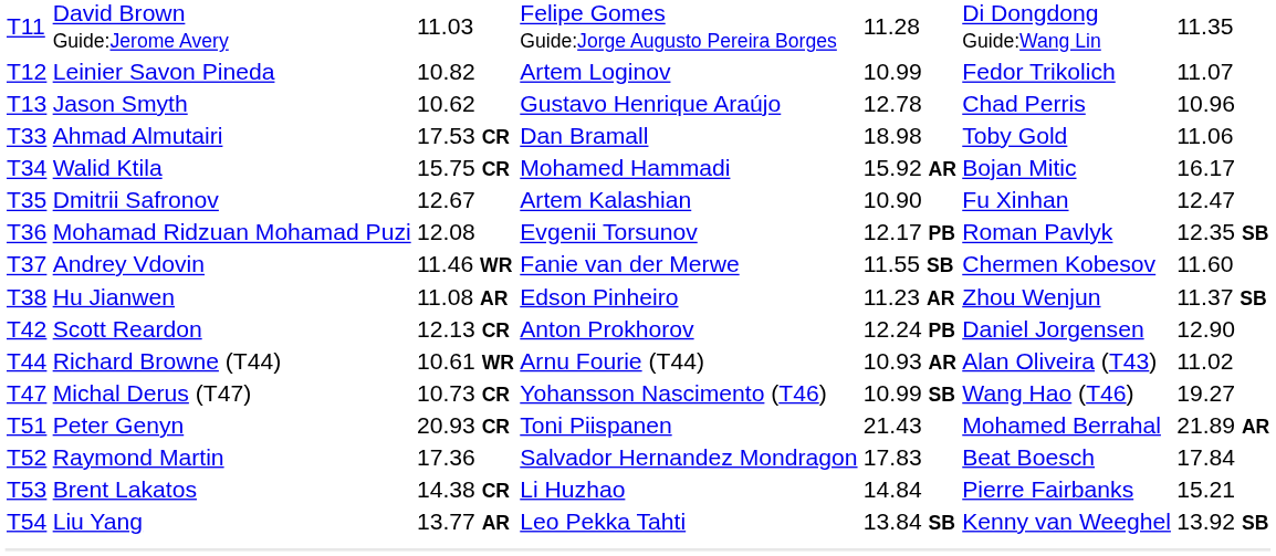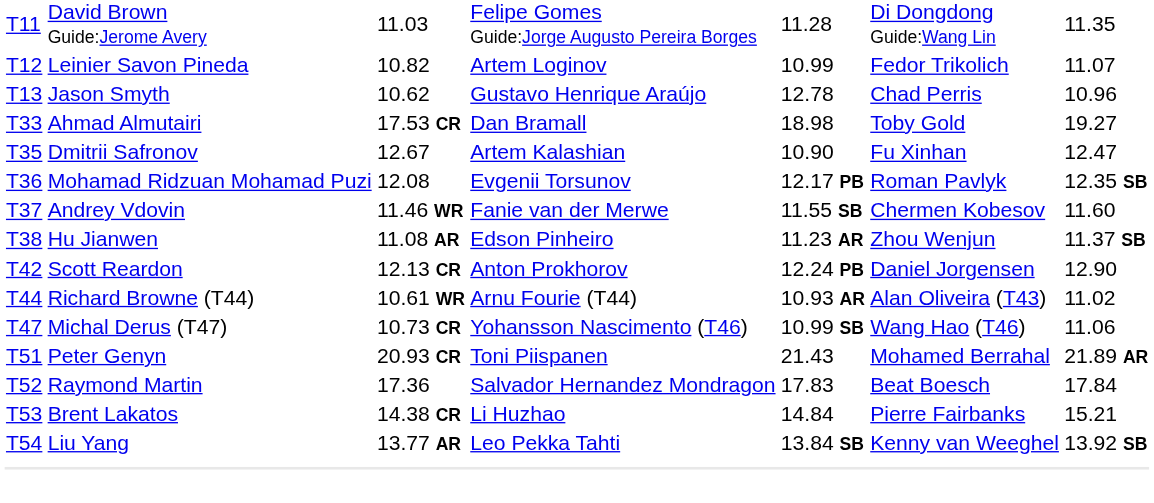 <table>
 <tr>
 <td><a href='#'>T11</a></td>
 <td><a href='#'>David Brown</a><br><small>Guide:<a href='#'>Jerome Avery</a></small><br></td>
 <td>11.03</td>
 <td><a href='#'>Felipe Gomes</a><br><small>Guide:<a href='#'>Jorge Augusto Pereira Borges</a></small><br></td>
 <td>11.28</td>
 <td><a href='#'>Di Dongdong</a><br><small>Guide:<a href='#'>Wang Lin</a></small><br></td>
 <td>11.35</td>
 </tr>
 <tr>
 <td><a href='#'>T12</a></td>
 <td><a href='#'>Leinier Savon Pineda</a><br></td>
 <td>10.82</td>
 <td><a href='#'>Artem Loginov</a><br></td>
 <td>10.99</td>
 <td><a href='#'>Fedor Trikolich</a><br></td>
 <td>11.07</td>
 </tr>
 <tr>
 <td><a href='#'>T13</a></td>
 <td><a href='#'>Jason Smyth</a><br></td>
 <td>10.62</td>
 <td><a href='#'>Gustavo Henrique Araújo</a><br></td>
 <td>12.78</td>
 <td><a href='#'>Chad Perris</a><br></td>
 <td>10.96</td>
 </tr>
 <tr>
 <td><a href='#'>T33</a></td>
 <td><a href='#'>Ahmad Almutairi</a><br></td>
 <td>17.53 <small><strong>CR</strong></small></td>
 <td><a href='#'>Dan Bramall</a><br></td>
 <td>18.98</td>
 <td><a href='#'>Toby Gold</a><br></td>
-<td>11.06</td>
-</tr>
-<tr>
-<td><a href='#'>T34</a></td>
-<td><a href='#'>Walid Ktila</a><br></td>
-<td>15.75 <small><strong>CR</strong></small></td>
-<td><a href='#'>Mohamed Hammadi</a><br></td>
-<td>15.92 <small><strong>AR</strong></small></td>
-<td><a href='#'>Bojan Mitic</a><br></td>
-<td>16.17</td>
+<td>19.27</td>
 </tr>
 <tr>
 <td><a href='#'>T35</a></td>
 <td><a href='#'>Dmitrii Safronov</a><br></td>
 <td>12.67</td>
 <td><a href='#'>Artem Kalashian</a><br></td>
 <td>10.90</td>
 <td><a href='#'>Fu Xinhan</a><br></td>
 <td>12.47</td>
 </tr>
 <tr>
 <td><a href='#'>T36</a></td>
 <td><a href='#'>Mohamad Ridzuan Mohamad Puzi</a><br></td>
 <td>12.08</td>
 <td><a href='#'>Evgenii Torsunov</a><br></td>
 <td>12.17 <small><strong>PB</strong></small></td>
 <td><a href='#'>Roman Pavlyk</a><br></td>
 <td>12.35 <small><strong>SB</strong></small></td>
 </tr>
 <tr>
 <td><a href='#'>T37</a></td>
 <td><a href='#'>Andrey Vdovin</a><br></td>
 <td>11.46  <small><strong>WR</strong></small></td>
 <td><a href='#'>Fanie van der Merwe</a><br></td>
 <td>11.55 <small><strong>SB</strong></small></td>
 <td><a href='#'>Chermen Kobesov</a><br></td>
 <td>11.60</td>
 </tr>
 <tr>
 <td><a href='#'>T38</a></td>
 <td><a href='#'>Hu Jianwen</a><br></td>
 <td>11.08 <small><strong>AR</strong></small></td>
 <td><a href='#'>Edson Pinheiro</a><br></td>
 <td>11.23 <small><strong>AR</strong></small></td>
 <td><a href='#'>Zhou Wenjun</a><br></td>
 <td>11.37  <small><strong>SB</strong></small></td>
 </tr>
 <tr>
 <td><a href='#'>T42</a></td>
 <td><a href='#'>Scott Reardon</a><br></td>
 <td>12.13 <small><strong>CR</strong></small></td>
 <td><a href='#'>Anton Prokhorov</a><br></td>
 <td>12.24 <small><strong>PB</strong></small></td>
 <td><a href='#'>Daniel Jorgensen</a><br></td>
 <td>12.90</td>
 </tr>
 <tr>
 <td><a href='#'>T44</a></td>
 <td><a href='#'>Richard Browne</a> (T44)<br></td>
 <td>10.61 <small><strong>WR</strong></small></td>
 <td><a href='#'>Arnu Fourie</a> (T44)<br></td>
 <td>10.93 <small><strong>AR</strong></small></td>
 <td><a href='#'>Alan Oliveira</a> (<a href='#'>T43</a>)<br></td>
 <td>11.02</td>
 </tr>
 <tr>
 <td><a href='#'>T47</a></td>
 <td><a href='#'>Michal Derus</a> (T47)<br></td>
 <td>10.73 <small><strong>CR</strong></small></td>
 <td><a href='#'>Yohansson Nascimento</a> (<a href='#'>T46</a>)<br></td>
 <td>10.99 <small><strong>SB</strong></small></td>
 <td><a href='#'>Wang Hao</a> (<a href='#'>T46</a>)<br></td>
-<td>19.27</td>
+<td>11.06</td>
 </tr>
 <tr>
 <td><a href='#'>T51</a></td>
 <td><a href='#'>Peter Genyn</a><br></td>
 <td>20.93 <small><strong>CR</strong></small></td>
 <td><a href='#'>Toni Piispanen</a><br></td>
 <td>21.43</td>
 <td><a href='#'>Mohamed Berrahal</a><br></td>
 <td>21.89 <small><strong>AR</strong></small></td>
 </tr>
 <tr>
 <td><a href='#'>T52</a></td>
 <td><a href='#'>Raymond Martin</a><br></td>
 <td>17.36</td>
 <td><a href='#'>Salvador Hernandez Mondragon</a><br></td>
 <td>17.83</td>
 <td><a href='#'>Beat Boesch</a><br></td>
 <td>17.84</td>
 </tr>
 <tr>
 <td><a href='#'>T53</a></td>
 <td><a href='#'>Brent Lakatos</a><br></td>
 <td>14.38 <small><strong>CR</strong></small></td>
 <td><a href='#'>Li Huzhao</a><br></td>
 <td>14.84</td>
 <td><a href='#'>Pierre Fairbanks</a><br></td>
 <td>15.21</td>
 </tr>
 <tr>
 <td><a href='#'>T54</a></td>
 <td><a href='#'>Liu Yang</a><br></td>
 <td>13.77 <small><strong>AR</strong></small></td>
 <td><a href='#'>Leo Pekka Tahti</a><br></td>
 <td>13.84 <small><strong>SB</strong></small></td>
 <td><a href='#'>Kenny van Weeghel</a><br></td>
 <td>13.92 <small><strong>SB</strong></small></td>
 </tr>
 <tr>
 <td colspan=7></td>
 </tr>
 <tr>
 </tr>
 <tr bgcolor= e8e8e8>
 <td colspan=7></td>
 </tr>
 </table>
